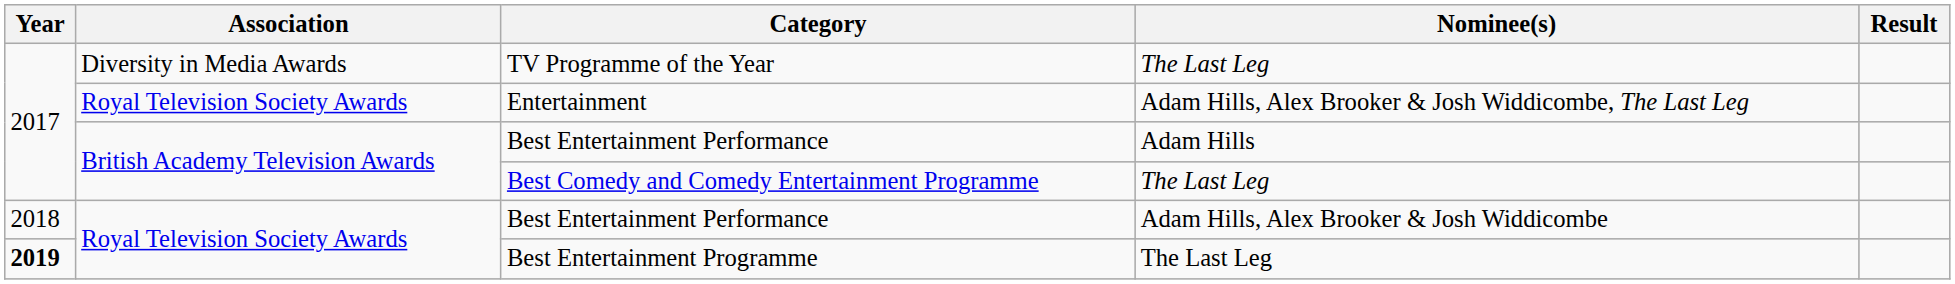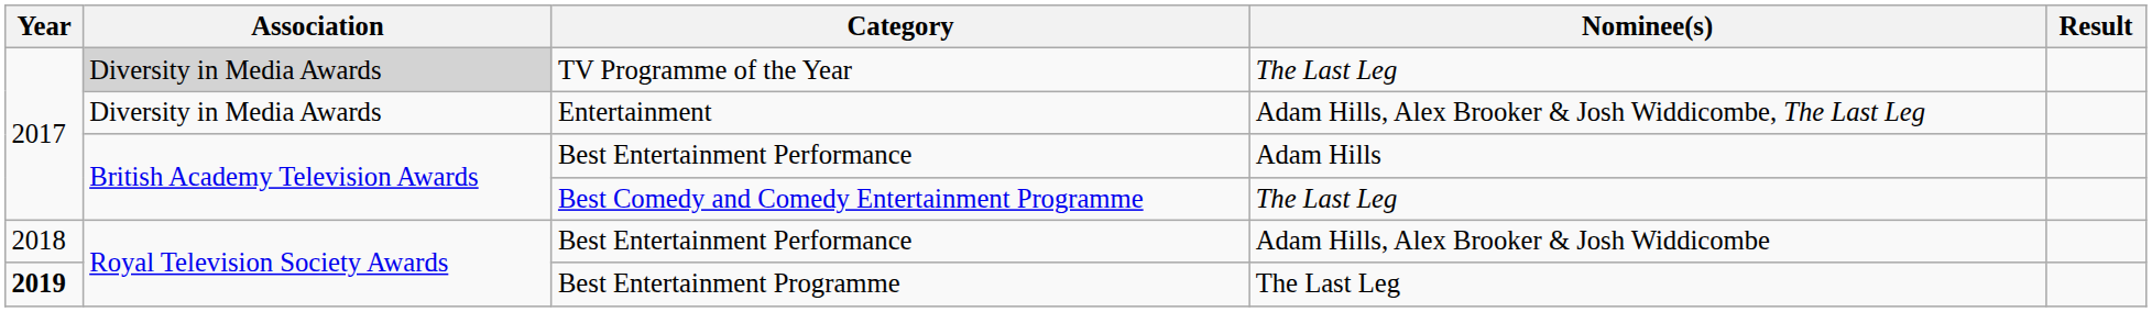 <table class="wikitable" width="100%">
 <tr>
 <th>Year</th>
 <th>Association</th>
 <th>Category</th>
 <th>Nominee(s)</th>
 <th>Result</th>
 </tr>
 <tr>
 <td rowspan="4">2017</td>
-<td rowspan="1">Diversity in Media Awards</td>
+<td rowspan="1" style="background: lightgrey;">Diversity in Media Awards</td>
 <td>TV Programme of the Year</td>
 <td><em>The Last Leg</em></td>
 <td></td>
 </tr>
 <tr>
-<td rowspan="1"><a href='#'>Royal Television Society Awards</a></td>
+<td rowspan="1">Diversity in Media Awards</td>
 <td>Entertainment</td>
 <td>Adam Hills, Alex Brooker & Josh Widdicombe, <em>The Last Leg</em></td>
 <td></td>
 </tr>
 <tr>
 <td rowspan="2"><a href='#'>British Academy Television Awards</a></td>
 <td>Best Entertainment Performance</td>
 <td>Adam Hills</td>
 <td></td>
 </tr>
 <tr>
 <td><a href='#'>Best Comedy and Comedy Entertainment Programme</a></td>
 <td><em>The Last Leg</em></td>
 <td></td>
 </tr>
 <tr>
 <td rowspan="1">2018</td>
 <td rowspan="2"><a href='#'>Royal Television Society Awards</a></td>
 <td>Best Entertainment Performance</td>
 <td>Adam Hills, Alex Brooker & Josh Widdicombe</td>
 <td></td>
 </tr>
 <tr>
 <td><strong>2019</strong></td>
 <td>Best Entertainment Programme</td>
 <td>The Last Leg</td>
 <td></td>
 </tr>
 </table>
